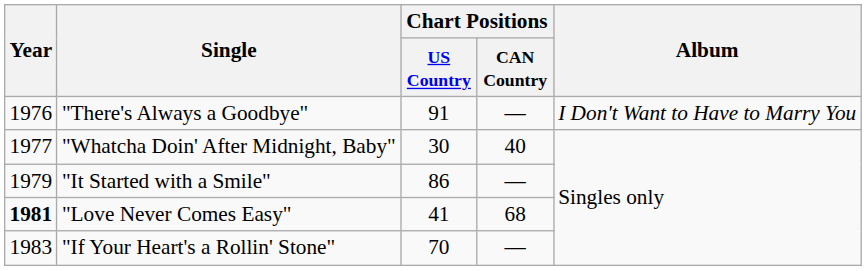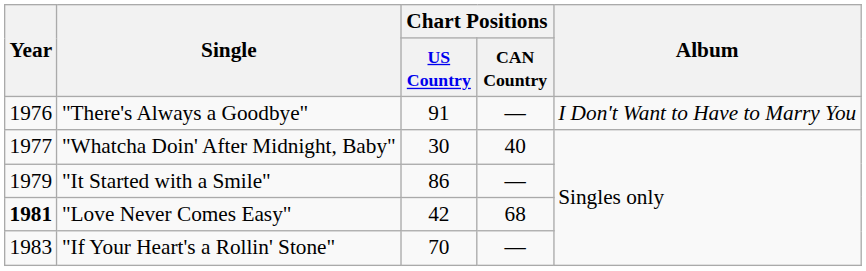 <table class="wikitable">
 <tr>
 <th rowspan="2">Year</th>
 <th rowspan="2">Single</th>
 <th colspan="2">Chart Positions</th>
 <th rowspan="2">Album</th>
 </tr>
 <tr>
 <th width="50"><small><a href='#'>US Country</a></small></th>
 <th width="50"><small>CAN Country</small></th>
 </tr>
 <tr>
 <td>1976</td>
 <td>"There's Always a Goodbye"</td>
 <td align="center">91</td>
 <td align="center">—</td>
 <td><em>I Don't Want to Have to Marry You</em></td>
 </tr>
 <tr>
 <td>1977</td>
 <td>"Whatcha Doin' After Midnight, Baby"</td>
 <td align="center">30</td>
 <td align="center">40</td>
 <td rowspan="4">Singles only</td>
 </tr>
 <tr>
 <td>1979</td>
 <td>"It Started with a Smile"</td>
 <td align="center">86</td>
 <td align="center">—</td>
 </tr>
 <tr>
 <td><strong>1981</strong></td>
 <td>"Love Never Comes Easy"</td>
-<td align="center">41</td>
+<td align="center">42</td>
 <td align="center">68</td>
 </tr>
 <tr>
 <td>1983</td>
 <td>"If Your Heart's a Rollin' Stone"</td>
 <td align="center">70</td>
 <td align="center">—</td>
 </tr>
 </table>
